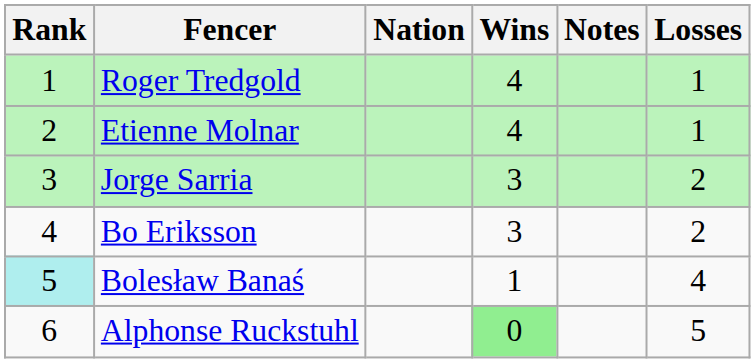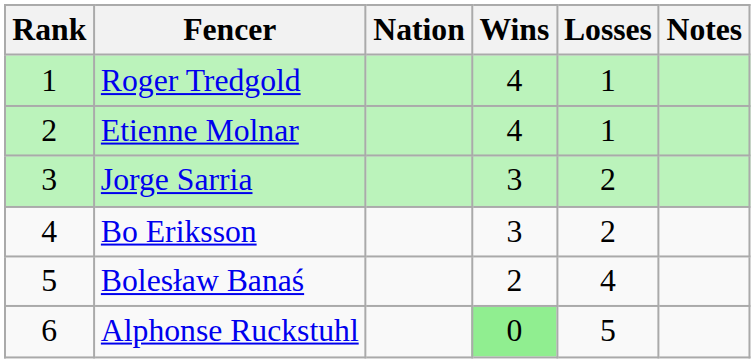 <table class="wikitable sortable" style="text-align: center;">
 <tr>
 <th>Rank</th>
 <th>Fencer</th>
 <th>Nation</th>
 <th>Wins</th>
+<th>Losses</th>
 <th>Notes</th>
-<th>Losses</th>
 </tr>
 <tr style="background:#bbf3bb;">
 <td>1</td>
 <td align=left><a href='#'>Roger Tredgold</a></td>
 <td align=left></td>
 <td>4</td>
+<td>1</td>
 <td></td>
-<td>1</td>
 </tr>
 <tr style="background:#bbf3bb;">
 <td>2</td>
 <td align=left><a href='#'>Etienne Molnar</a></td>
 <td align=left></td>
 <td>4</td>
+<td>1</td>
 <td></td>
-<td>1</td>
 </tr>
 <tr style="background:#bbf3bb;">
 <td>3</td>
 <td align=left><a href='#'>Jorge Sarria</a></td>
 <td align=left></td>
 <td>3</td>
+<td>2</td>
 <td></td>
-<td>2</td>
 </tr>
 <tr>
 <td>4</td>
 <td align=left><a href='#'>Bo Eriksson</a></td>
 <td align=left></td>
 <td>3</td>
+<td>2</td>
 <td></td>
-<td>2</td>
 </tr>
 <tr>
-<td style="background: paleturquoise;">5</td>
+<td>5</td>
 <td align=left><a href='#'>Bolesław Banaś</a></td>
 <td align=left></td>
-<td>1</td>
+<td>2</td>
+<td>4</td>
 <td></td>
-<td>4</td>
 </tr>
 <tr>
 <td>6</td>
 <td align=left><a href='#'>Alphonse Ruckstuhl</a></td>
 <td align=left></td>
 <td style="background: lightgreen;">0</td>
+<td>5</td>
 <td></td>
-<td>5</td>
 </tr>
 </table>
